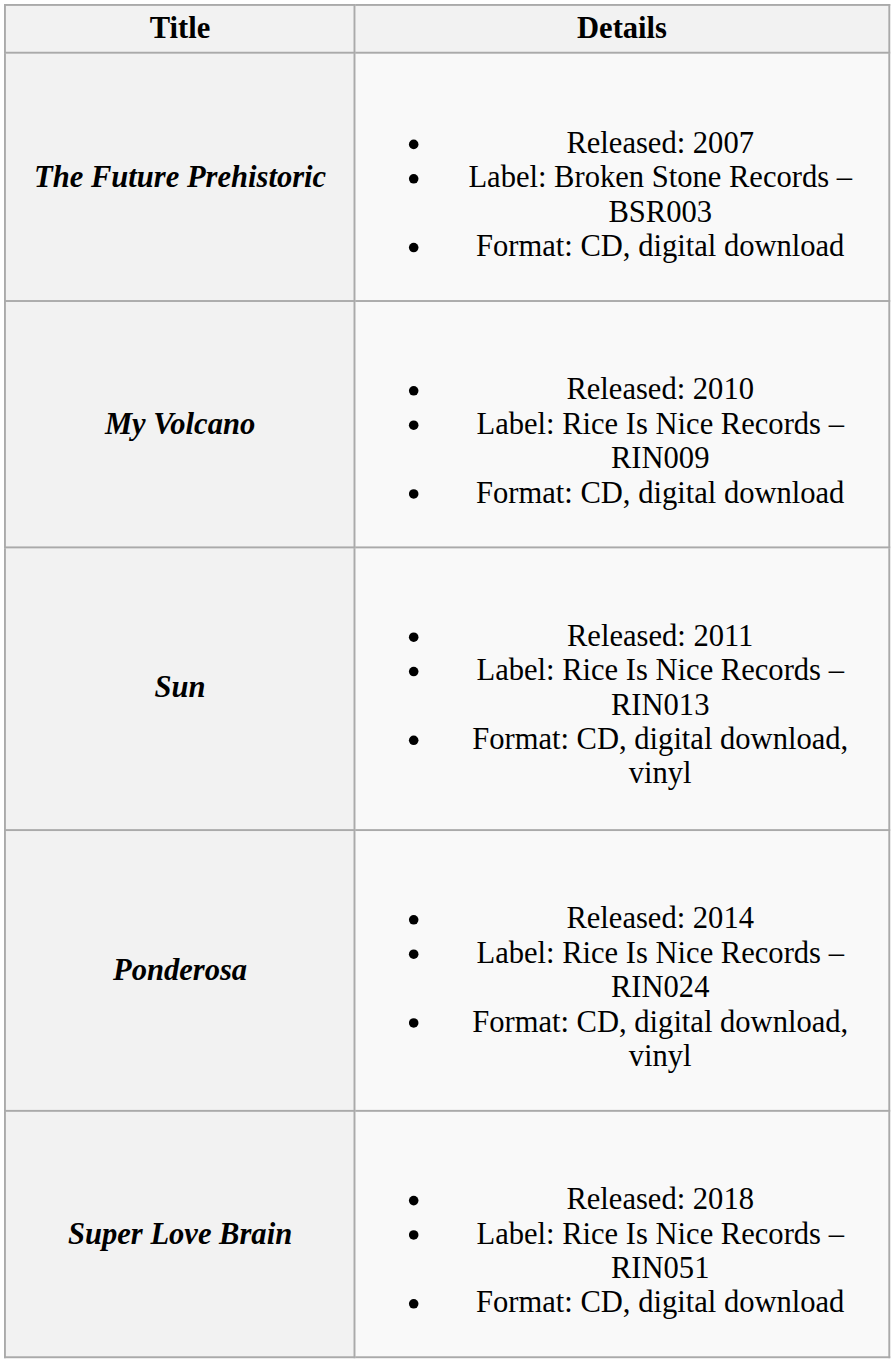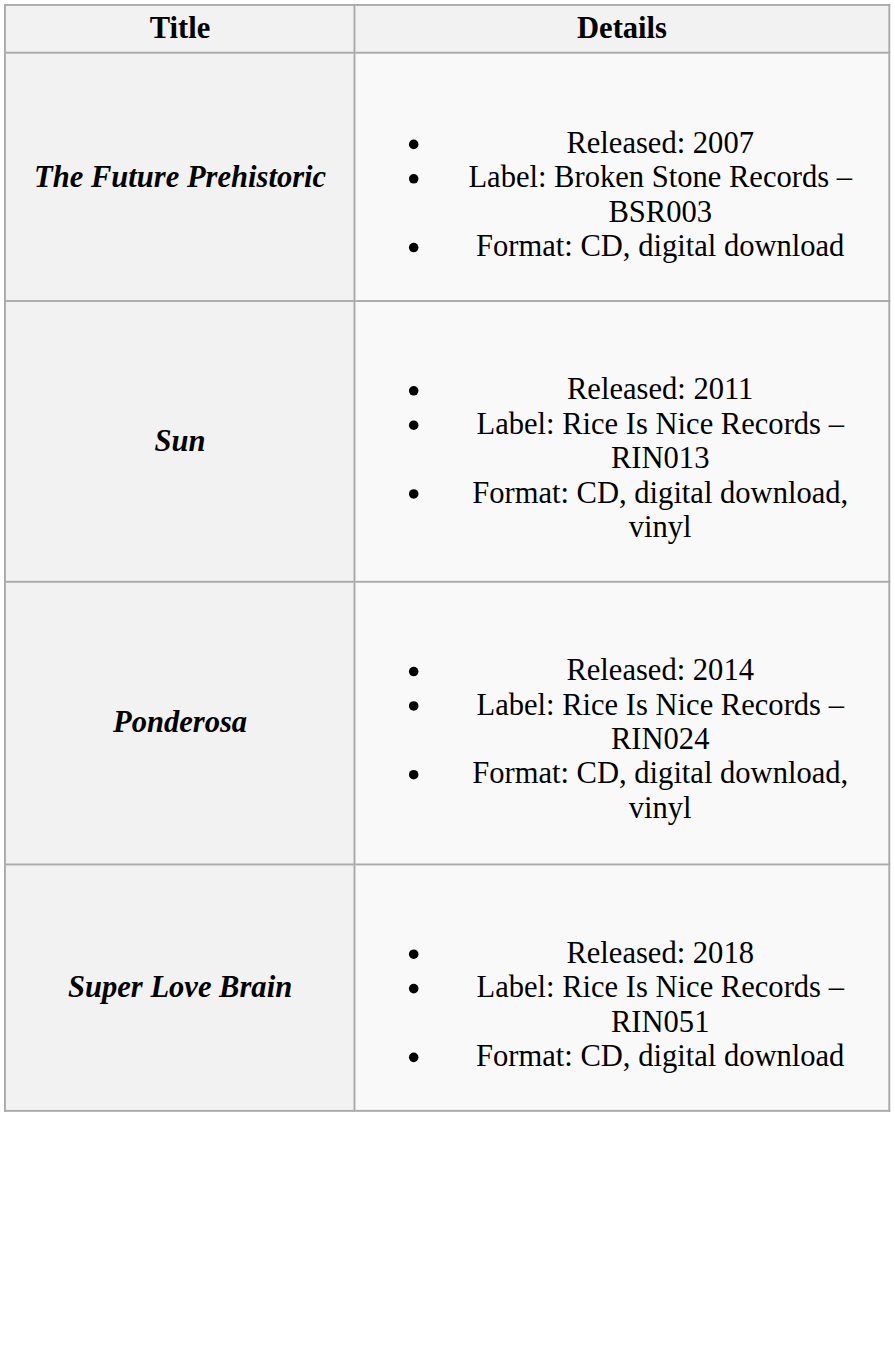 <table class="wikitable plainrowheaders" style="text-align:center;" border="1">
 <tr>
 <th scope="col" style="width:11em;">Title</th>
 <th scope="col" style="width:17em;">Details</th>
 </tr>
 <tr>
 <th scope="row"><em>The Future Prehistoric</em></th>
 <td><br><ul><li>Released: 2007</li><li>Label: Broken Stone Records – BSR003</li><li>Format: CD, digital download</li></ul></td>
-</tr>
-<tr>
-<th scope="row"><em>My Volcano</em></th>
-<td><br><ul><li>Released: 2010</li><li>Label: Rice Is Nice Records – RIN009</li><li>Format: CD, digital download</li></ul></td>
 </tr>
 <tr>
 <th scope="row"><em>Sun</em></th>
 <td><br><ul><li>Released: 2011</li><li>Label: Rice Is Nice Records – RIN013</li><li>Format: CD, digital download, vinyl</li></ul></td>
 </tr>
 <tr>
 <th scope="row"><em>Ponderosa</em></th>
 <td><br><ul><li>Released: 2014</li><li>Label: Rice Is Nice Records – RIN024</li><li>Format: CD, digital download, vinyl</li></ul></td>
 </tr>
 <tr>
 <th scope="row"><em>Super Love Brain</em></th>
 <td><br><ul><li>Released: 2018</li><li>Label: Rice Is Nice Records – RIN051</li><li>Format: CD, digital download</li></ul></td>
 </tr>
 </table>
